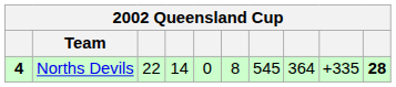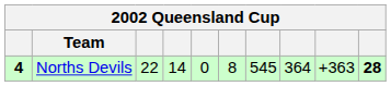 <table class="wikitable" style="text-align:center;">
 <tr>
 <th colspan="11">2002 Queensland Cup</th>
 </tr>
 <tr>
 <th width="20"></th>
 <th>Team</th>
 <th width="20"></th>
 <th width="20"></th>
 <th width="20"></th>
 <th width="20"></th>
 <th width="25"></th>
 <th width="25"></th>
 <th width="30"></th>
 <th width="20"></th>
 </tr>
 <tr style="background: #ccffcc;">
 <td><strong>4</strong></td>
 <td style="text-align:left;"> <a href='#'>Norths Devils</a></td>
 <td>22</td>
 <td>14</td>
 <td>0</td>
 <td>8</td>
 <td>545</td>
 <td>364</td>
-<td>+335</td>
+<td>+363</td>
 <td><strong>28</strong></td>
 </tr>
 </table>
